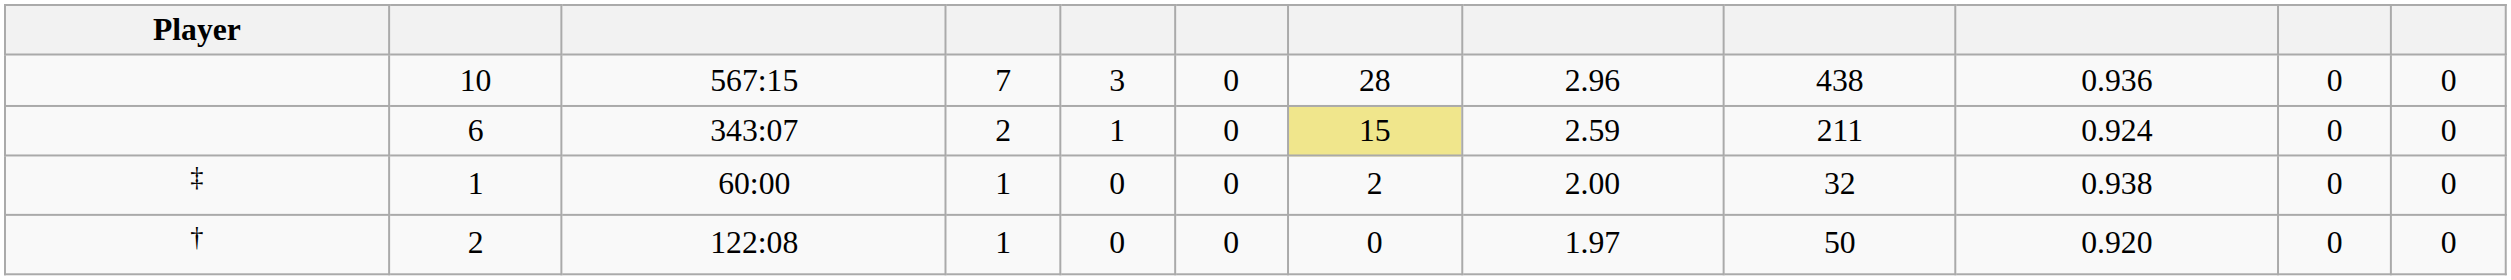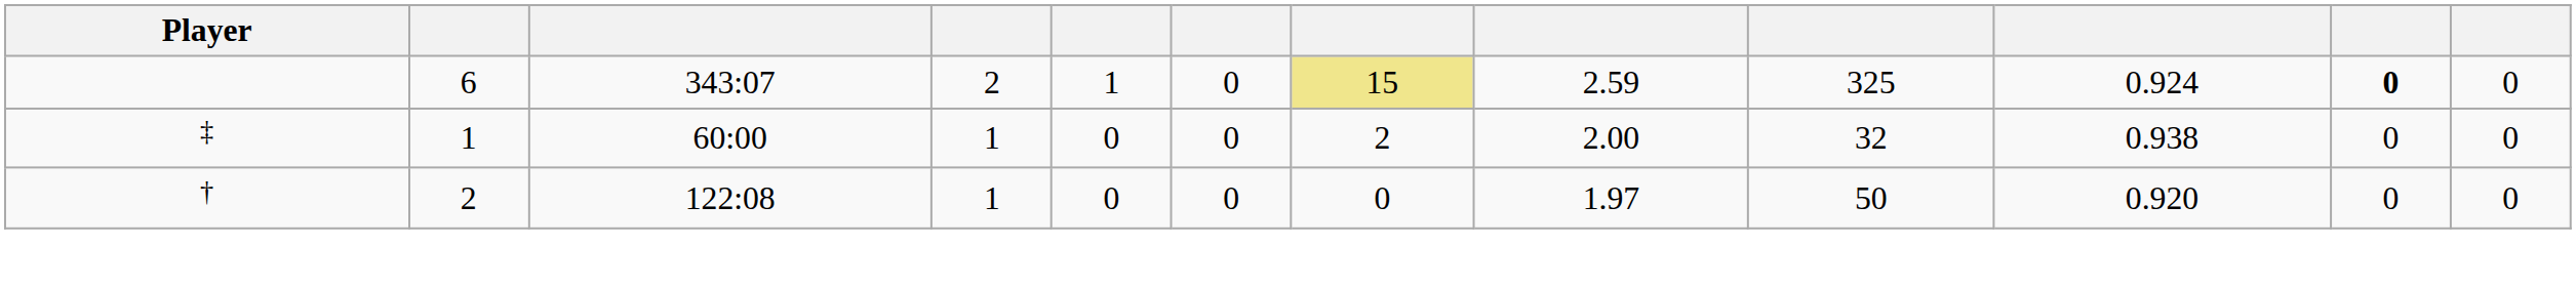 <table class="wikitable sortable" style="width:100%; text-align:center;">
 <tr>
 <th>Player</th>
 <th></th>
 <th></th>
 <th></th>
 <th></th>
 <th></th>
 <th></th>
 <th></th>
 <th></th>
 <th></th>
 <th></th>
 <th></th>
 </tr>
 <tr>
 <td></td>
-<td>10</td>
-<td>567:15</td>
-<td>7</td>
-<td>3</td>
-<td>0</td>
-<td>28</td>
-<td>2.96</td>
-<td>438</td>
-<td>0.936</td>
-<td>0</td>
-<td>0</td>
-</tr>
-<tr>
-<td></td>
 <td>6</td>
 <td>343:07</td>
 <td>2</td>
 <td>1</td>
 <td>0</td>
 <td style="background: khaki;">15</td>
 <td>2.59</td>
-<td>211</td>
+<td>325</td>
 <td>0.924</td>
-<td>0</td>
+<td><strong>0</strong></td>
 <td>0</td>
 </tr>
 <tr>
 <td><sup>‡</sup></td>
 <td>1</td>
 <td>60:00</td>
 <td>1</td>
 <td>0</td>
 <td>0</td>
 <td>2</td>
 <td>2.00</td>
 <td>32</td>
 <td>0.938</td>
 <td>0</td>
 <td>0</td>
 </tr>
 <tr>
 <td><sup>†</sup></td>
 <td>2</td>
 <td>122:08</td>
 <td>1</td>
 <td>0</td>
 <td>0</td>
 <td>0</td>
 <td>1.97</td>
 <td>50</td>
 <td>0.920</td>
 <td>0</td>
 <td>0</td>
 </tr>
 </table>
